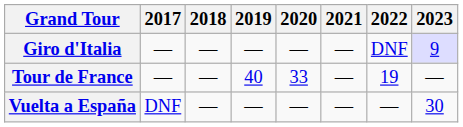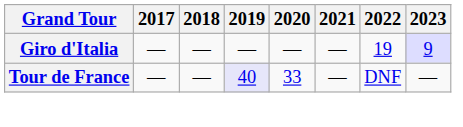 <table class="wikitable plainrowheaders">
 <tr>
 <th scope="col"><a href='#'>Grand Tour</a></th>
 <th scope="col">2017</th>
 <th scope="col">2018</th>
 <th scope="col">2019</th>
 <th scope="col">2020</th>
 <th scope="col">2021</th>
 <th scope="col">2022</th>
 <th scope="col">2023</th>
 </tr>
 <tr style="text-align:center;">
 <th scope="row"> <a href='#'>Giro d'Italia</a></th>
 <td>—</td>
 <td>—</td>
 <td>—</td>
 <td>—</td>
 <td>—</td>
-<td><a href='#'>DNF</a></td>
+<td><a href='#'>19</a></td>
 <td style="background:#ddf;"><a href='#'>9</a></td>
 </tr>
 <tr style="text-align:center;">
 <th scope="row"> <a href='#'>Tour de France</a></th>
 <td>—</td>
 <td>—</td>
-<td><a href='#'>40</a></td>
+<td style="background: lavender;"><a href='#'>40</a></td>
 <td><a href='#'>33</a></td>
 <td>—</td>
-<td><a href='#'>19</a></td>
+<td><a href='#'>DNF</a></td>
 <td>—</td>
 </tr>
-<tr style="text-align:center;">
-<th scope="row"> <a href='#'>Vuelta a España</a></th>
-<td><a href='#'>DNF</a></td>
-<td>—</td>
-<td>—</td>
-<td>—</td>
-<td>—</td>
-<td>—</td>
-<td><a href='#'>30</a></td>
-</tr>
 </table>
